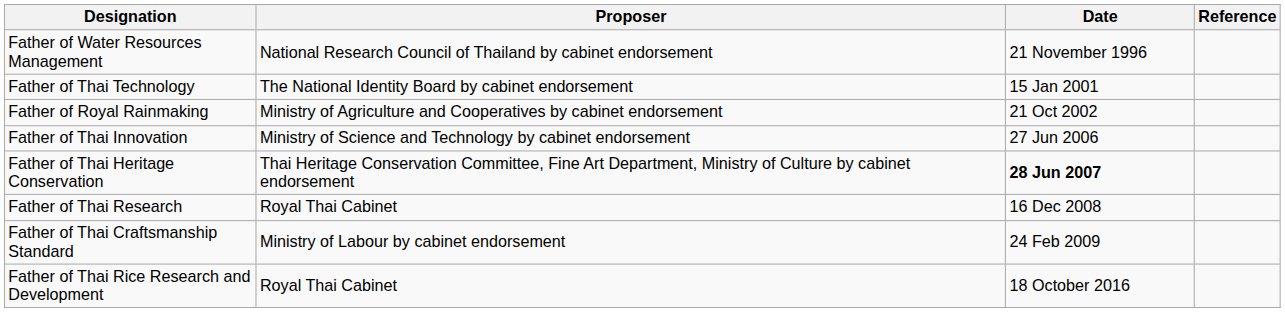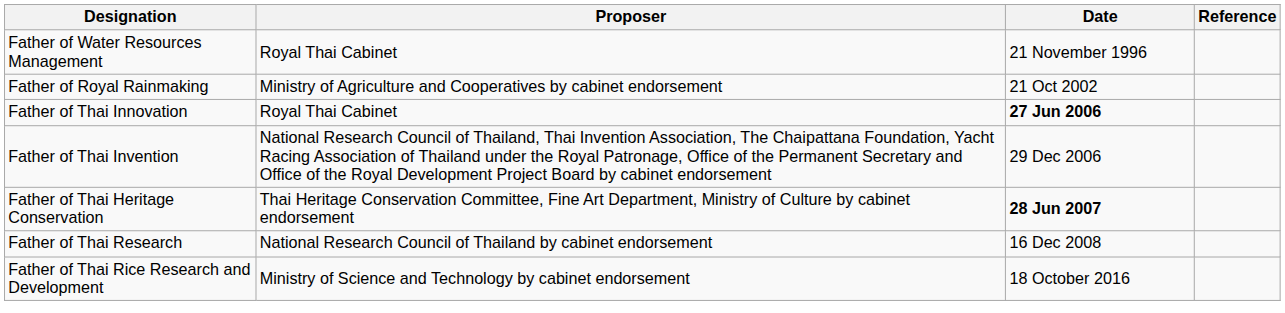 <table class="wikitable" width="100%">
 <tr>
 <th width="20%">Designation</th>
 <th width="60%">Proposer</th>
 <th width="15%">Date</th>
 <th width="5%">Reference</th>
 </tr>
 <tr>
 <td>Father of Water Resources Management</td>
-<td>National Research Council of Thailand by cabinet endorsement</td>
+<td>Royal Thai Cabinet</td>
 <td>21 November 1996</td>
-<td></td>
-</tr>
-<tr>
-<td>Father of Thai Technology</td>
-<td>The National Identity Board by cabinet endorsement</td>
-<td>15 Jan 2001</td>
 <td></td>
 </tr>
 <tr>
 <td>Father of Royal Rainmaking</td>
 <td>Ministry of Agriculture and Cooperatives by cabinet endorsement</td>
 <td>21 Oct 2002</td>
 <td></td>
 </tr>
 <tr>
 <td>Father of Thai Innovation</td>
-<td>Ministry of Science and Technology by cabinet endorsement</td>
-<td>27 Jun 2006</td>
+<td>Royal Thai Cabinet</td>
+<td><strong>27 Jun 2006</strong></td>
+<td></td>
+</tr>
+<tr>
+<td>Father of Thai Invention</td>
+<td>National Research Council of Thailand, Thai Invention Association, The Chaipattana Foundation, Yacht Racing Association of Thailand under the Royal Patronage, Office of the Permanent Secretary and Office of the Royal Development Project Board by cabinet endorsement</td>
+<td>29 Dec 2006</td>
 <td></td>
 </tr>
 <tr>
 <td>Father of Thai Heritage Conservation</td>
 <td>Thai Heritage Conservation Committee, Fine Art Department, Ministry of Culture by cabinet endorsement</td>
 <td><strong>28 Jun 2007</strong></td>
 <td></td>
 </tr>
 <tr>
 <td>Father of Thai Research</td>
-<td>Royal Thai Cabinet</td>
+<td>National Research Council of Thailand by cabinet endorsement</td>
 <td>16 Dec 2008</td>
 <td></td>
 </tr>
 <tr>
-<td>Father of Thai Craftsmanship Standard</td>
-<td>Ministry of Labour by cabinet endorsement</td>
-<td>24 Feb 2009</td>
-<td></td>
-</tr>
-<tr>
 <td>Father of Thai Rice Research and Development</td>
-<td>Royal Thai Cabinet</td>
+<td>Ministry of Science and Technology by cabinet endorsement</td>
 <td>18 October 2016</td>
 <td></td>
 </tr>
 </table>
